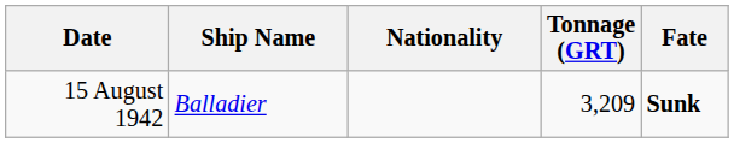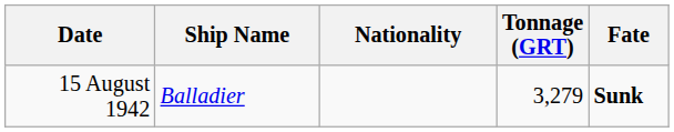 <table class="wikitable sortable">
 <tr>
 <th width="100px">Date</th>
 <th width="110px">Ship Name</th>
 <th width="120px">Nationality</th>
 <th width="25px">Tonnage (<a href='#'>GRT</a>)</th>
 <th width="50px">Fate</th>
 </tr>
 <tr>
 <td align="right">15 August 1942</td>
 <td align="left"><a href='#'><em>Balladier</em></a></td>
 <td align="left"></td>
-<td align="right">3,209</td>
+<td align="right">3,279</td>
 <td align="left"><strong>Sunk</strong></td>
 </tr>
 </table>
